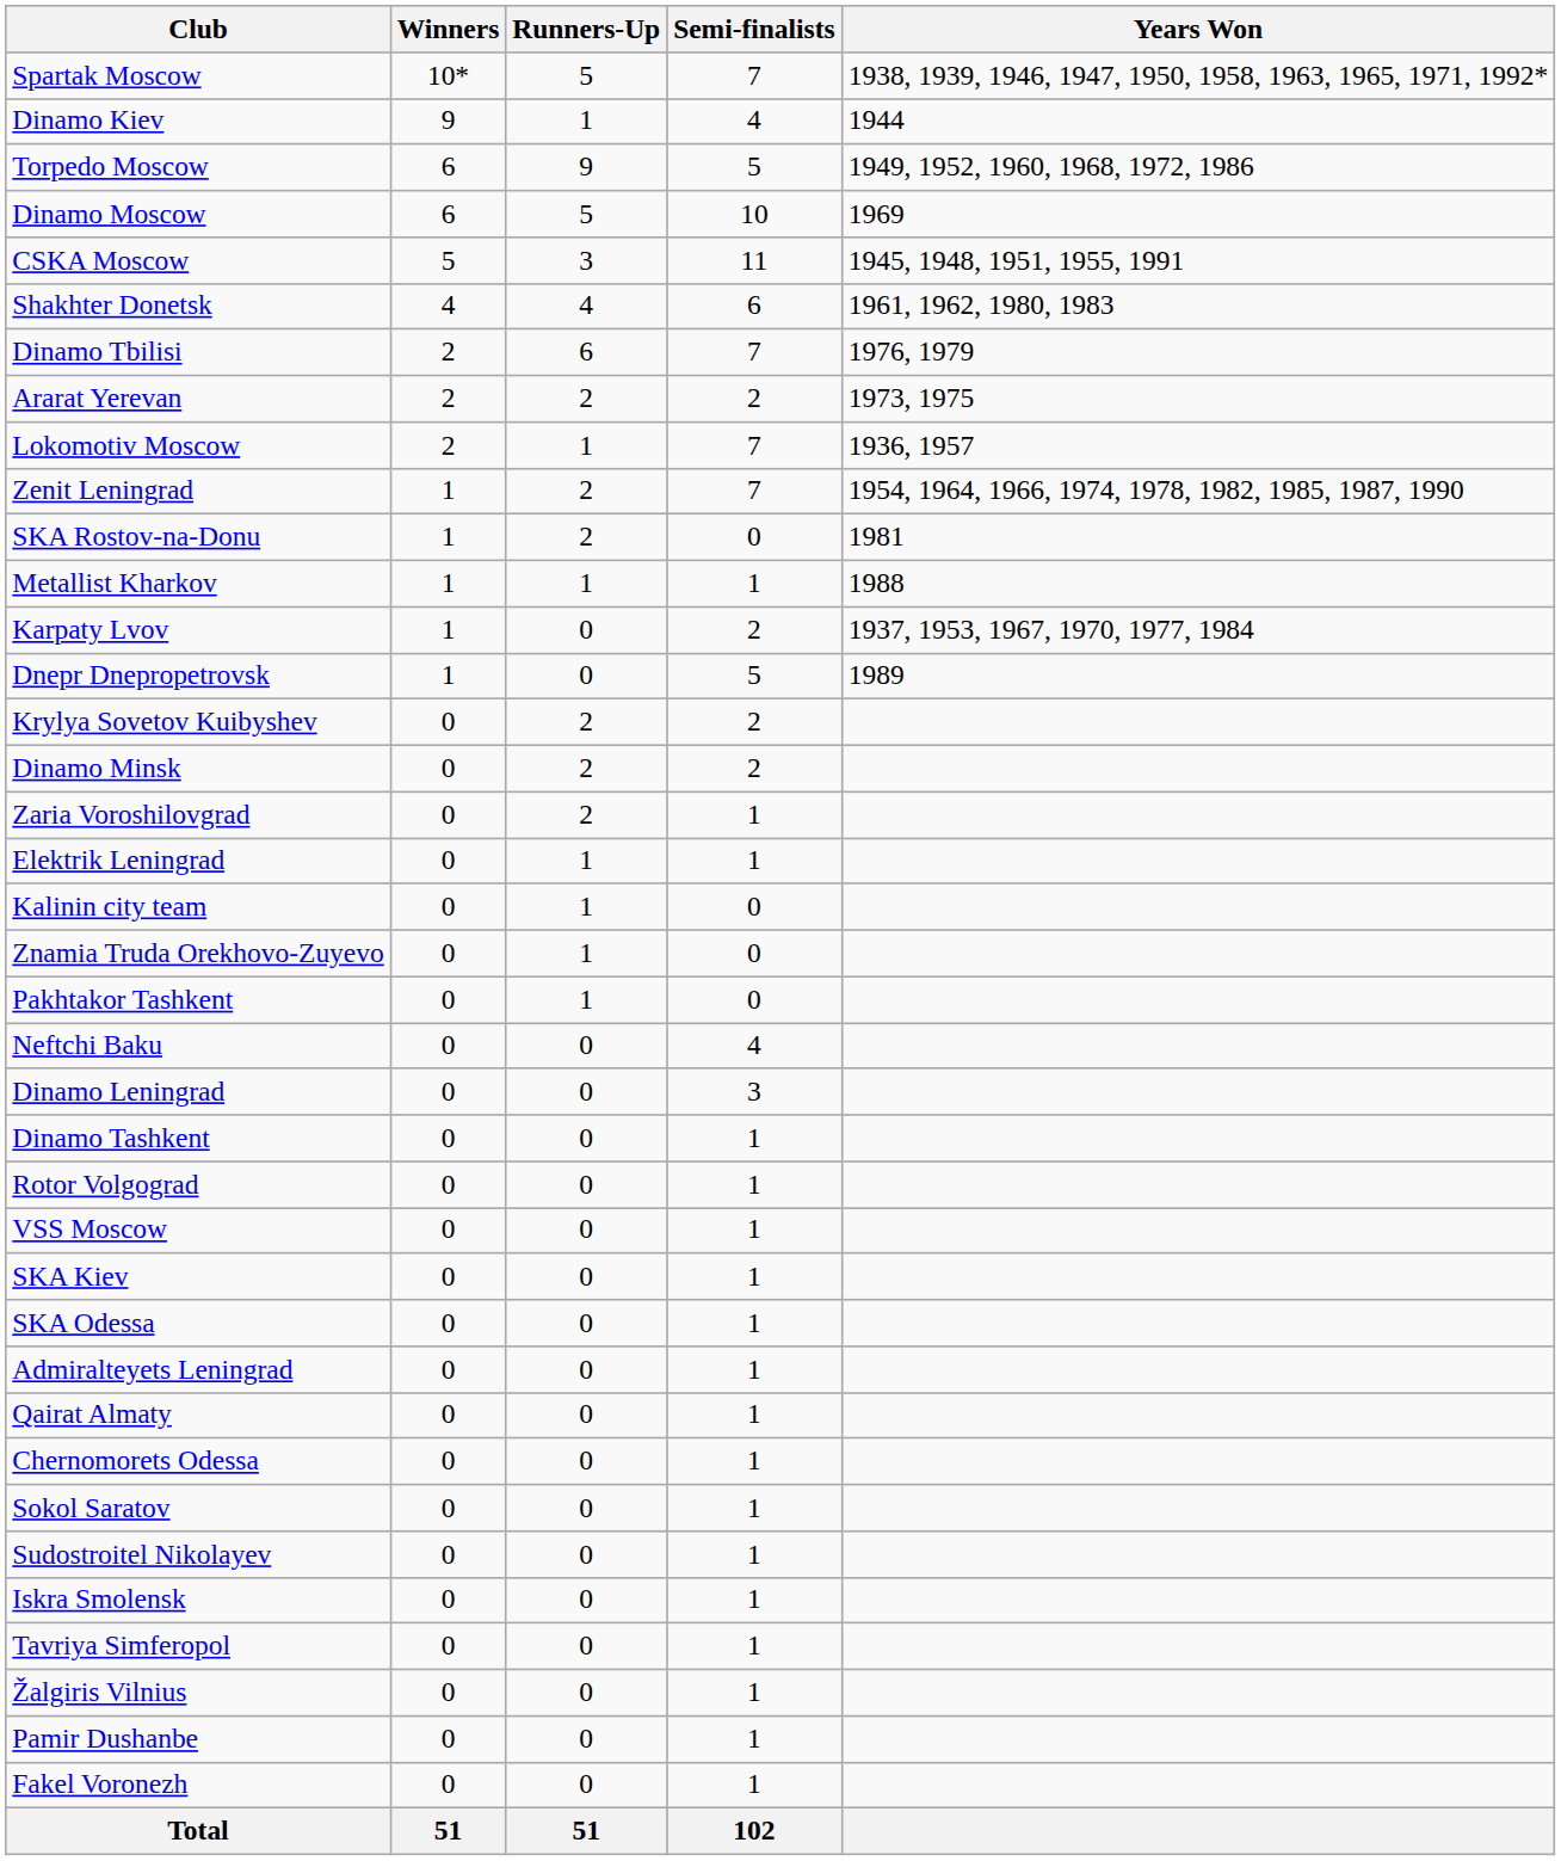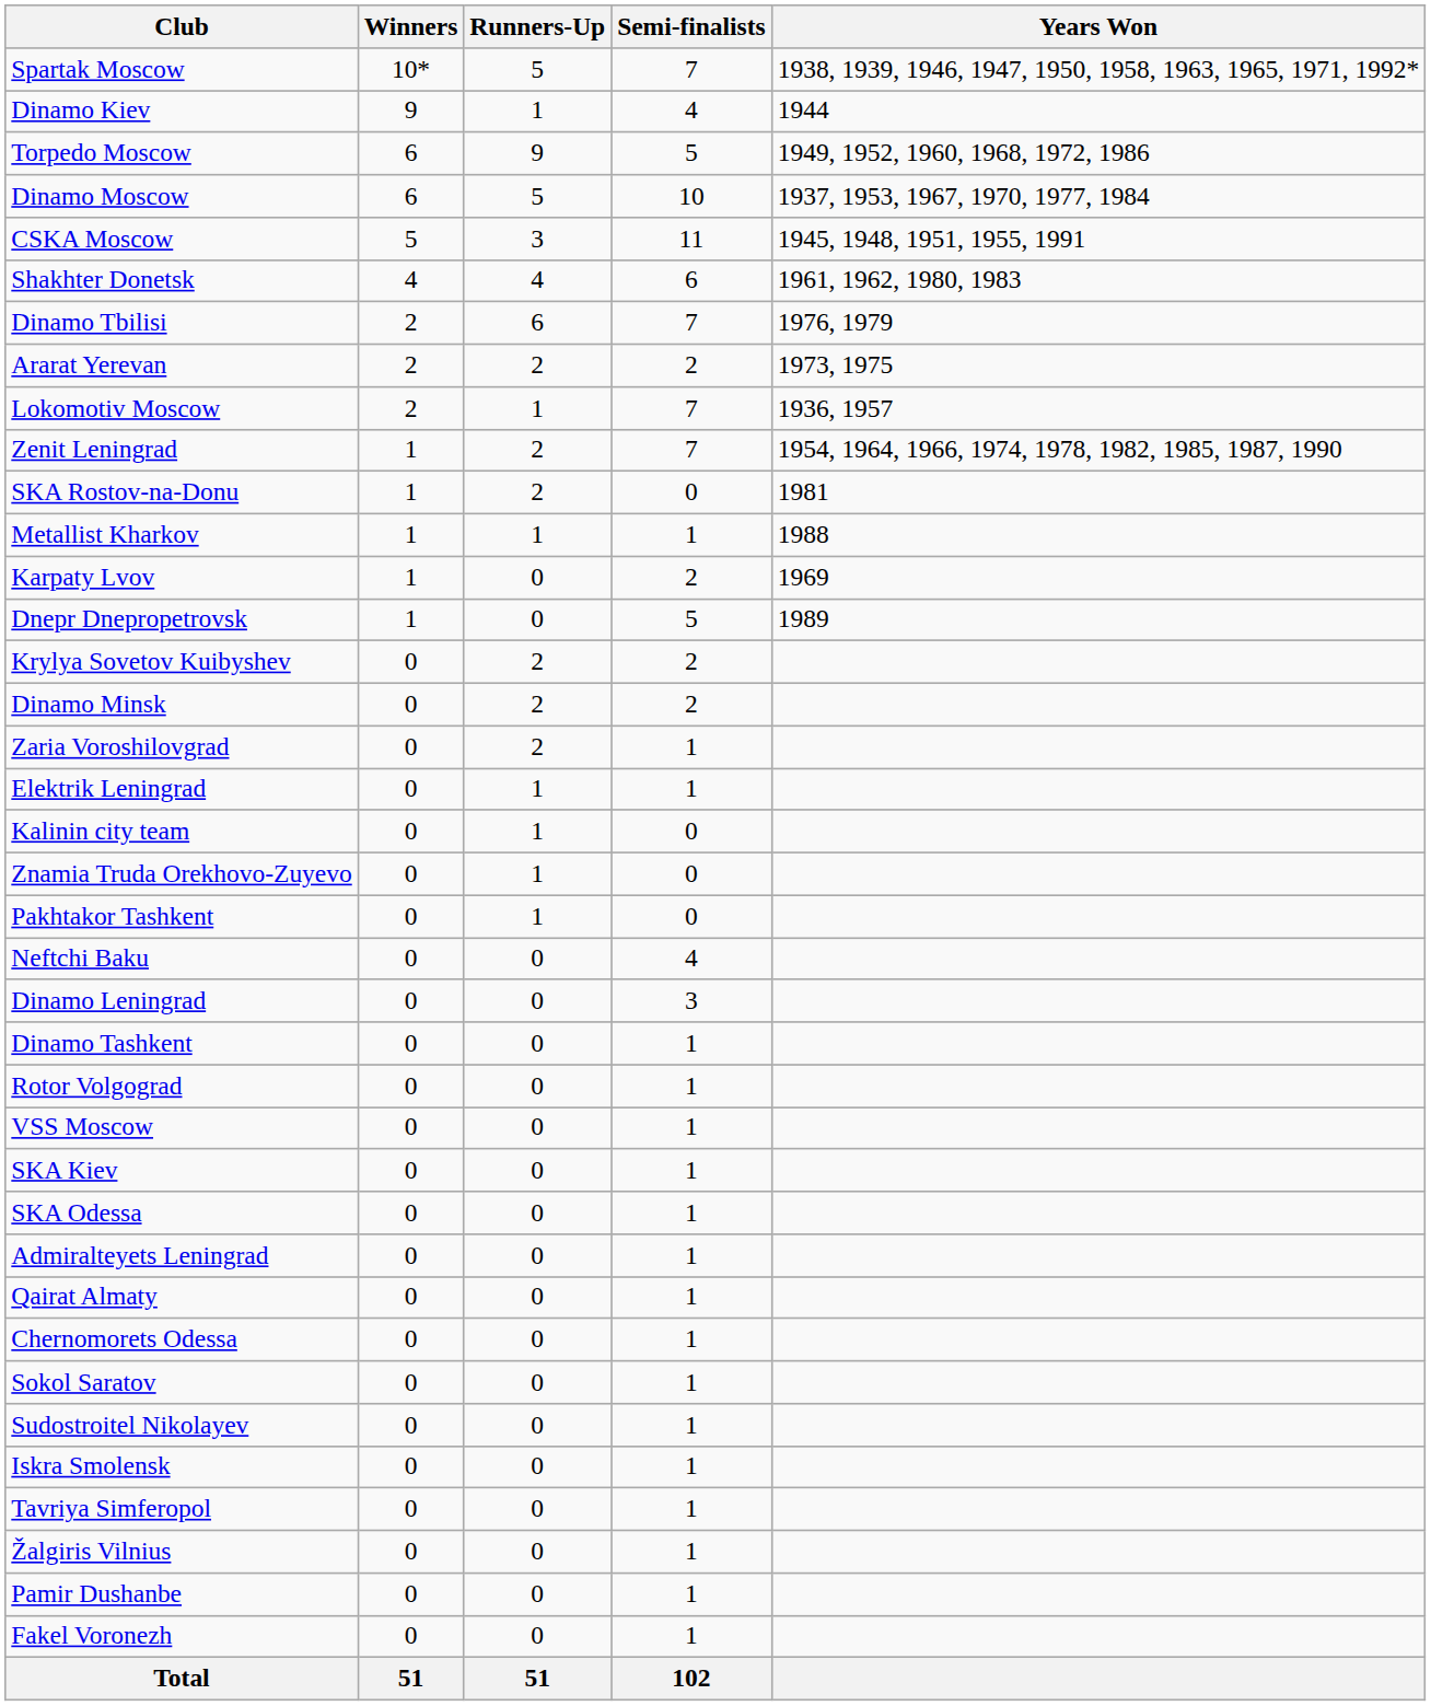 <table class="wikitable" style="font-size:90%; text-align: left;">
 <tr>
 <th>Club</th>
 <th>Winners</th>
 <th>Runners-Up</th>
 <th>Semi-finalists</th>
 <th>Years Won</th>
 </tr>
 <tr>
 <td> <a href='#'>Spartak Moscow</a></td>
 <td align=center>10*</td>
 <td align=center>5</td>
 <td align=center>7</td>
 <td>1938, 1939, 1946, 1947, 1950, 1958, 1963, 1965, 1971, 1992*</td>
 </tr>
 <tr>
 <td> <a href='#'>Dinamo Kiev</a></td>
 <td align=center>9</td>
 <td align=center>1</td>
 <td align=center>4</td>
 <td>1944</td>
 </tr>
 <tr>
 <td>  <a href='#'>Torpedo Moscow</a></td>
 <td align=center>6</td>
 <td align=center>9</td>
 <td align=center>5</td>
 <td>1949, 1952, 1960, 1968, 1972, 1986</td>
 </tr>
 <tr>
 <td>  <a href='#'>Dinamo Moscow</a></td>
 <td align=center>6</td>
 <td align=center>5</td>
 <td align=center>10</td>
-<td>1969</td>
+<td>1937, 1953, 1967, 1970, 1977, 1984</td>
 </tr>
 <tr>
 <td>  <a href='#'>CSKA Moscow</a></td>
 <td align=center>5</td>
 <td align=center>3</td>
 <td align=center>11</td>
 <td>1945, 1948, 1951, 1955, 1991</td>
 </tr>
 <tr>
 <td> <a href='#'>Shakhter Donetsk</a></td>
 <td align=center>4</td>
 <td align=center>4</td>
 <td align=center>6</td>
 <td>1961, 1962, 1980, 1983</td>
 </tr>
 <tr>
 <td> <a href='#'>Dinamo Tbilisi</a></td>
 <td align=center>2</td>
 <td align=center>6</td>
 <td align=center>7</td>
 <td>1976, 1979</td>
 </tr>
 <tr>
 <td> <a href='#'>Ararat Yerevan</a></td>
 <td align=center>2</td>
 <td align=center>2</td>
 <td align=center>2</td>
 <td>1973, 1975</td>
 </tr>
 <tr>
 <td>  <a href='#'>Lokomotiv Moscow</a></td>
 <td align=center>2</td>
 <td align=center>1</td>
 <td align=center>7</td>
 <td>1936, 1957</td>
 </tr>
 <tr>
 <td> <a href='#'>Zenit Leningrad</a></td>
 <td align=center>1</td>
 <td align=center>2</td>
 <td align=center>7</td>
 <td>1954, 1964, 1966, 1974, 1978, 1982, 1985, 1987, 1990</td>
 </tr>
 <tr>
 <td> <a href='#'>SKA Rostov-na-Donu</a></td>
 <td align=center>1</td>
 <td align=center>2</td>
 <td align=center>0</td>
 <td>1981</td>
 </tr>
 <tr>
 <td> <a href='#'>Metallist Kharkov</a></td>
 <td align=center>1</td>
 <td align=center>1</td>
 <td align=center>1</td>
 <td>1988</td>
 </tr>
 <tr>
 <td> <a href='#'>Karpaty Lvov</a></td>
 <td align=center>1</td>
 <td align=center>0</td>
 <td align=center>2</td>
-<td>1937, 1953, 1967, 1970, 1977, 1984</td>
+<td>1969</td>
 </tr>
 <tr>
 <td> <a href='#'>Dnepr Dnepropetrovsk</a></td>
 <td align=center>1</td>
 <td align=center>0</td>
 <td align=center>5</td>
 <td>1989</td>
 </tr>
 <tr>
 <td> <a href='#'>Krylya Sovetov Kuibyshev</a></td>
 <td align=center>0</td>
 <td align=center>2</td>
 <td align=center>2</td>
 <td></td>
 </tr>
 <tr>
 <td> <a href='#'>Dinamo Minsk</a></td>
 <td align=center>0</td>
 <td align=center>2</td>
 <td align=center>2</td>
 <td></td>
 </tr>
 <tr>
 <td> <a href='#'>Zaria Voroshilovgrad</a></td>
 <td align=center>0</td>
 <td align=center>2</td>
 <td align=center>1</td>
 <td></td>
 </tr>
 <tr>
 <td> <a href='#'>Elektrik Leningrad</a></td>
 <td align=center>0</td>
 <td align=center>1</td>
 <td align=center>1</td>
 <td></td>
 </tr>
 <tr>
 <td> <a href='#'>Kalinin city team</a></td>
 <td align=center>0</td>
 <td align=center>1</td>
 <td align=center>0</td>
 <td></td>
 </tr>
 <tr>
 <td> <a href='#'>Znamia Truda Orekhovo-Zuyevo</a></td>
 <td align=center>0</td>
 <td align=center>1</td>
 <td align=center>0</td>
 <td></td>
 </tr>
 <tr>
 <td> <a href='#'>Pakhtakor Tashkent</a></td>
 <td align=center>0</td>
 <td align=center>1</td>
 <td align=center>0</td>
 <td></td>
 </tr>
 <tr>
 <td> <a href='#'>Neftchi Baku</a></td>
 <td align=center>0</td>
 <td align=center>0</td>
 <td align=center>4</td>
 <td></td>
 </tr>
 <tr>
 <td> <a href='#'>Dinamo Leningrad</a></td>
 <td align=center>0</td>
 <td align=center>0</td>
 <td align=center>3</td>
 <td></td>
 </tr>
 <tr>
 <td> <a href='#'>Dinamo Tashkent</a></td>
 <td align=center>0</td>
 <td align=center>0</td>
 <td align=center>1</td>
 <td></td>
 </tr>
 <tr>
 <td> <a href='#'>Rotor Volgograd</a></td>
 <td align=center>0</td>
 <td align=center>0</td>
 <td align=center>1</td>
 <td></td>
 </tr>
 <tr>
 <td> <a href='#'>VSS Moscow</a></td>
 <td align=center>0</td>
 <td align=center>0</td>
 <td align=center>1</td>
 <td></td>
 </tr>
 <tr>
 <td> <a href='#'>SKA Kiev</a></td>
 <td align=center>0</td>
 <td align=center>0</td>
 <td align=center>1</td>
 <td></td>
 </tr>
 <tr>
 <td> <a href='#'>SKA Odessa</a></td>
 <td align=center>0</td>
 <td align=center>0</td>
 <td align=center>1</td>
 <td></td>
 </tr>
 <tr>
 <td> <a href='#'>Admiralteyets Leningrad</a></td>
 <td align=center>0</td>
 <td align=center>0</td>
 <td align=center>1</td>
 <td></td>
 </tr>
 <tr>
 <td> <a href='#'>Qairat Almaty</a></td>
 <td align=center>0</td>
 <td align=center>0</td>
 <td align=center>1</td>
 <td></td>
 </tr>
 <tr>
 <td> <a href='#'>Chernomorets Odessa</a></td>
 <td align=center>0</td>
 <td align=center>0</td>
 <td align=center>1</td>
 <td></td>
 </tr>
 <tr>
 <td> <a href='#'>Sokol Saratov</a></td>
 <td align=center>0</td>
 <td align=center>0</td>
 <td align=center>1</td>
 <td></td>
 </tr>
 <tr>
 <td> <a href='#'>Sudostroitel Nikolayev</a></td>
 <td align=center>0</td>
 <td align=center>0</td>
 <td align=center>1</td>
 <td></td>
 </tr>
 <tr>
 <td> <a href='#'>Iskra Smolensk</a></td>
 <td align=center>0</td>
 <td align=center>0</td>
 <td align=center>1</td>
 <td></td>
 </tr>
 <tr>
 <td> <a href='#'>Tavriya Simferopol</a></td>
 <td align=center>0</td>
 <td align=center>0</td>
 <td align=center>1</td>
 <td></td>
 </tr>
 <tr>
 <td> <a href='#'>Žalgiris Vilnius</a></td>
 <td align=center>0</td>
 <td align=center>0</td>
 <td align=center>1</td>
 <td></td>
 </tr>
 <tr>
 <td> <a href='#'>Pamir Dushanbe</a></td>
 <td align=center>0</td>
 <td align=center>0</td>
 <td align=center>1</td>
 <td></td>
 </tr>
 <tr>
 <td> <a href='#'>Fakel Voronezh</a></td>
 <td align=center>0</td>
 <td align=center>0</td>
 <td align=center>1</td>
 <td></td>
 </tr>
 <tr>
 <th>Total</th>
 <th>51</th>
 <th>51</th>
 <th>102</th>
 <th></th>
 </tr>
 </table>
